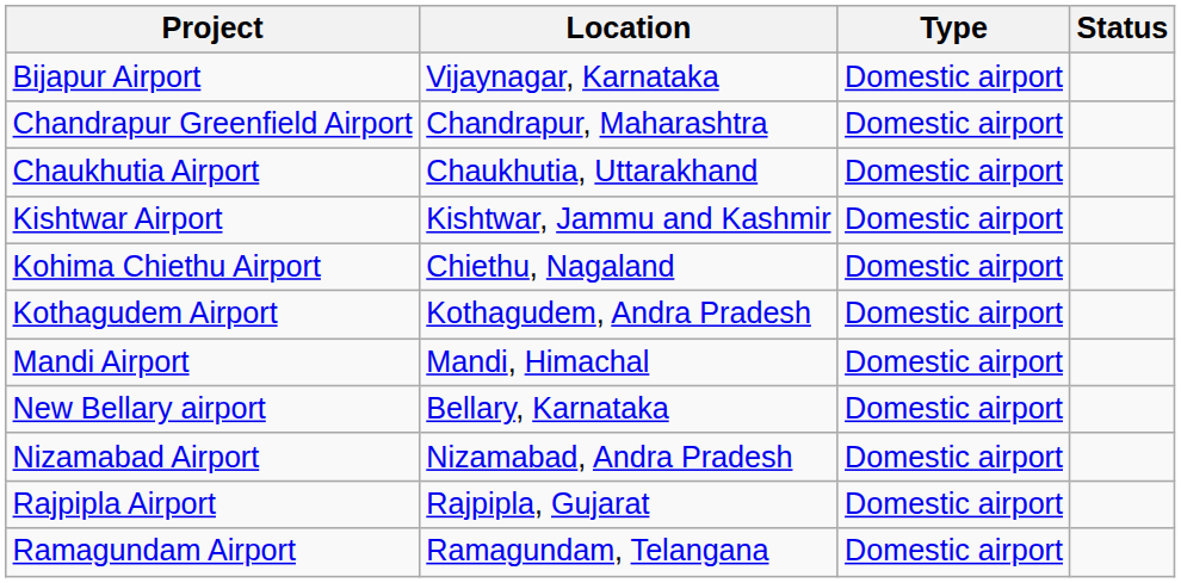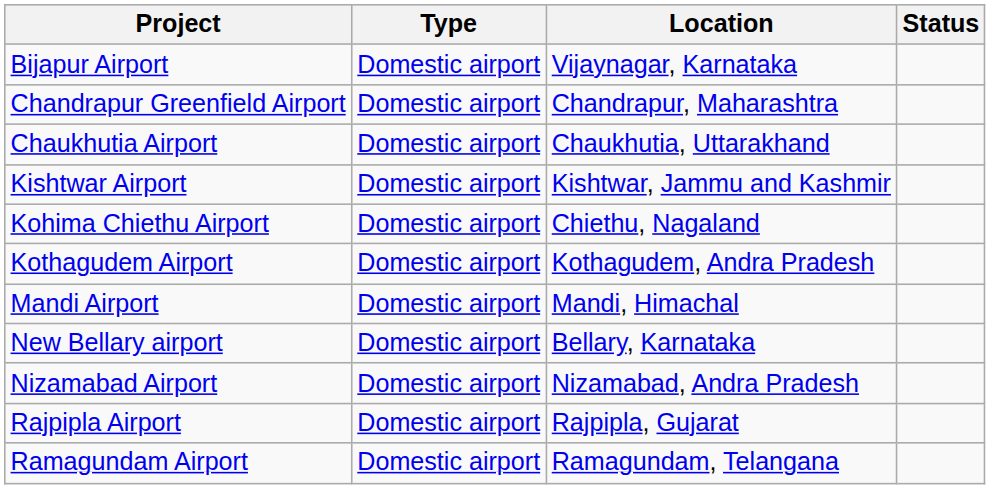 <table class="wikitable sortable">
 <tr>
 <th>Project</th>
+<th>Type</th>
 <th>Location</th>
-<th>Type</th>
 <th>Status</th>
 </tr>
 <tr>
 <td><a href='#'>Bijapur Airport</a></td>
+<td><a href='#'>Domestic airport</a></td>
 <td><a href='#'>Vijaynagar</a>, <a href='#'>Karnataka</a></td>
-<td><a href='#'>Domestic airport</a></td>
 <td></td>
 </tr>
 <tr>
 <td><a href='#'>Chandrapur Greenfield Airport</a></td>
+<td><a href='#'>Domestic airport</a></td>
 <td><a href='#'>Chandrapur</a>, <a href='#'>Maharashtra</a></td>
-<td><a href='#'>Domestic airport</a></td>
 <td></td>
 </tr>
 <tr>
 <td><a href='#'>Chaukhutia Airport</a></td>
+<td><a href='#'>Domestic airport</a></td>
 <td><a href='#'>Chaukhutia</a>, <a href='#'>Uttarakhand</a></td>
-<td><a href='#'>Domestic airport</a></td>
 <td></td>
 </tr>
 <tr>
 <td><a href='#'>Kishtwar Airport</a></td>
+<td><a href='#'>Domestic airport</a></td>
 <td><a href='#'>Kishtwar</a>, <a href='#'>Jammu and Kashmir</a></td>
-<td><a href='#'>Domestic airport</a></td>
 <td></td>
 </tr>
 <tr>
 <td><a href='#'>Kohima Chiethu Airport</a></td>
+<td><a href='#'>Domestic airport</a></td>
 <td><a href='#'>Chiethu</a>, <a href='#'>Nagaland</a></td>
-<td><a href='#'>Domestic airport</a></td>
 <td></td>
 </tr>
 <tr>
 <td><a href='#'>Kothagudem Airport</a></td>
+<td><a href='#'>Domestic airport</a></td>
 <td><a href='#'>Kothagudem</a>, <a href='#'>Andra Pradesh</a></td>
-<td><a href='#'>Domestic airport</a></td>
 <td></td>
 </tr>
 <tr>
 <td><a href='#'>Mandi Airport</a></td>
+<td><a href='#'>Domestic airport</a></td>
 <td><a href='#'>Mandi</a>, <a href='#'>Himachal</a></td>
-<td><a href='#'>Domestic airport</a></td>
 <td></td>
 </tr>
 <tr>
 <td><a href='#'>New Bellary airport</a></td>
+<td><a href='#'>Domestic airport</a></td>
 <td><a href='#'>Bellary</a>, <a href='#'>Karnataka</a></td>
-<td><a href='#'>Domestic airport</a></td>
 <td></td>
 </tr>
 <tr>
 <td><a href='#'>Nizamabad Airport</a></td>
+<td><a href='#'>Domestic airport</a></td>
 <td><a href='#'>Nizamabad</a>, <a href='#'>Andra Pradesh</a></td>
-<td><a href='#'>Domestic airport</a></td>
 <td></td>
 </tr>
 <tr>
 <td><a href='#'>Rajpipla Airport</a></td>
+<td><a href='#'>Domestic airport</a></td>
 <td><a href='#'>Rajpipla</a>, <a href='#'>Gujarat</a></td>
-<td><a href='#'>Domestic airport</a></td>
 <td></td>
 </tr>
 <tr>
 <td><a href='#'>Ramagundam Airport</a></td>
+<td><a href='#'>Domestic airport</a></td>
 <td><a href='#'>Ramagundam</a>, <a href='#'>Telangana</a></td>
-<td><a href='#'>Domestic airport</a></td>
 <td></td>
 </tr>
 </table>
